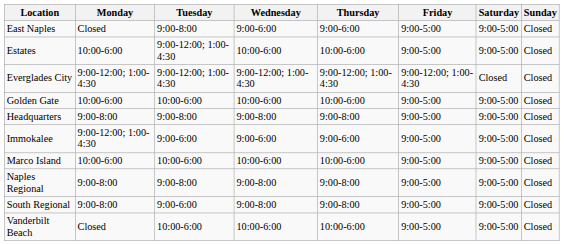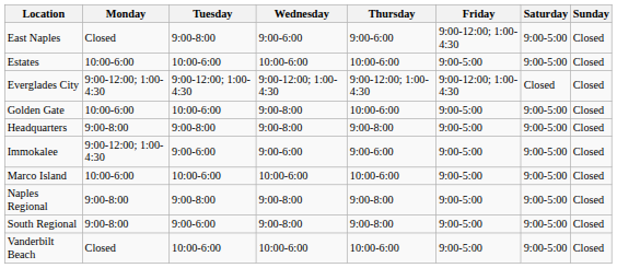 <table class="wikitable">
 <tr>
 <th>Location</th>
 <th>Monday</th>
 <th>Tuesday</th>
 <th>Wednesday</th>
 <th>Thursday</th>
 <th>Friday</th>
 <th>Saturday</th>
 <th>Sunday</th>
 </tr>
 <tr>
 <td>East Naples</td>
 <td>Closed</td>
 <td>9:00-8:00</td>
 <td>9:00-6:00</td>
 <td>9:00-6:00</td>
-<td>9:00-5:00</td>
+<td>9:00-12:00; 1:00-4:30</td>
 <td>9:00-5:00</td>
 <td>Closed</td>
 </tr>
 <tr>
 <td>Estates</td>
 <td>10:00-6:00</td>
-<td>9:00-12:00; 1:00-4:30</td>
+<td>10:00-6:00</td>
 <td>10:00-6:00</td>
 <td>10:00-6:00</td>
 <td>9:00-5:00</td>
 <td>9:00-5:00</td>
 <td>Closed</td>
 </tr>
 <tr>
 <td>Everglades City</td>
 <td>9:00-12:00; 1:00-4:30</td>
 <td>9:00-12:00; 1:00-4:30</td>
 <td>9:00-12:00; 1:00-4:30</td>
 <td>9:00-12:00; 1:00-4:30</td>
 <td>9:00-12:00; 1:00-4:30</td>
 <td>Closed</td>
 <td>Closed</td>
 </tr>
 <tr>
 <td>Golden Gate</td>
 <td>10:00-6:00</td>
 <td>10:00-6:00</td>
-<td>10:00-6:00</td>
+<td>9:00-8:00</td>
 <td>10:00-6:00</td>
 <td>9:00-5:00</td>
 <td>9:00-5:00</td>
 <td>Closed</td>
 </tr>
 <tr>
 <td>Headquarters</td>
 <td>9:00-8:00</td>
 <td>9:00-8:00</td>
 <td>9:00-8:00</td>
 <td>9:00-8:00</td>
 <td>9:00-5:00</td>
 <td>9:00-5:00</td>
 <td>Closed</td>
 </tr>
 <tr>
 <td>Immokalee</td>
 <td>9:00-12:00; 1:00-4:30</td>
 <td>9:00-6:00</td>
 <td>9:00-6:00</td>
 <td>9:00-6:00</td>
 <td>9:00-5:00</td>
 <td>9:00-5:00</td>
 <td>Closed</td>
 </tr>
 <tr>
 <td>Marco Island</td>
 <td>10:00-6:00</td>
 <td>10:00-6:00</td>
 <td>10:00-6:00</td>
 <td>10:00-6:00</td>
 <td>9:00-5:00</td>
 <td>9:00-5:00</td>
 <td>Closed</td>
 </tr>
 <tr>
 <td>Naples Regional</td>
 <td>9:00-8:00</td>
 <td>9:00-8:00</td>
 <td>9:00-8:00</td>
 <td>9:00-8:00</td>
 <td>9:00-5:00</td>
 <td>9:00-5:00</td>
 <td>Closed</td>
 </tr>
 <tr>
 <td>South Regional</td>
 <td>9:00-8:00</td>
 <td>9:00-6:00</td>
 <td>9:00-8:00</td>
 <td>9:00-8:00</td>
 <td>9:00-5:00</td>
 <td>9:00-5:00</td>
 <td>Closed</td>
 </tr>
 <tr>
 <td>Vanderbilt Beach</td>
 <td>Closed</td>
 <td>10:00-6:00</td>
 <td>10:00-6:00</td>
 <td>10:00-6:00</td>
 <td>9:00-5:00</td>
 <td>9:00-5:00</td>
 <td>Closed</td>
 </tr>
 </table>
